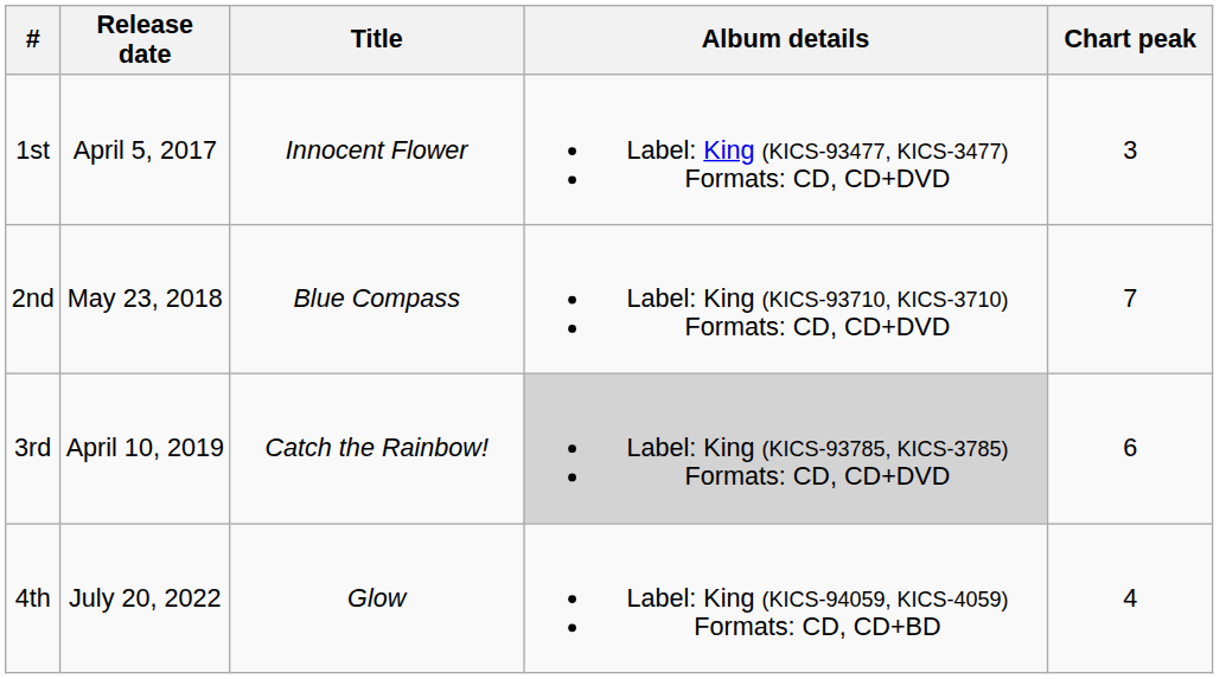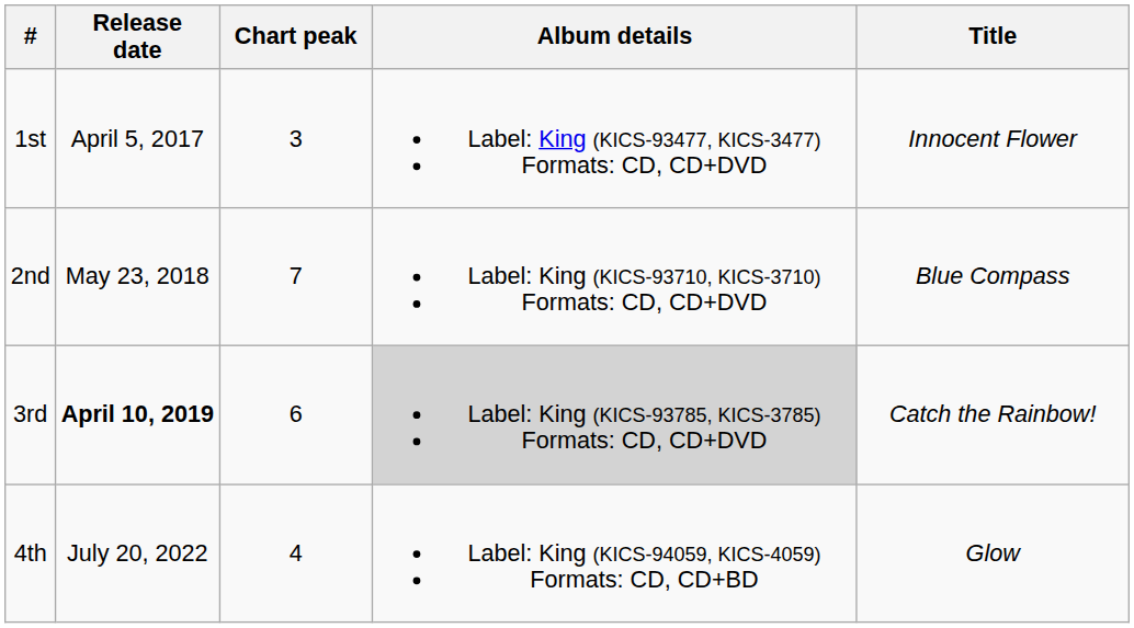 <table class="wikitable plainrowheaders" style="text-align:center;" border="1">
 <tr>
 <th scope="col">#</th>
 <th scope="col">Release <br>date</th>
+<th scope="col" style="width:6em;">Chart peak</th>
+<th scope="col" style="width:20em;">Album details</th>
 <th scope="col" style="width:11em;">Title</th>
-<th scope="col" style="width:20em;">Album details</th>
-<th scope="col" style="width:6em;">Chart peak</th>
 </tr>
 <tr>
 <td>1st</td>
 <td>April 5, 2017</td>
+<td>3</td>
+<td><br><ul><li>Label: <a href='#'>King</a> <small>(KICS-93477, KICS-3477)</small></li><li>Formats: CD, CD+DVD</li></ul></td>
 <td scope="row"><em>Innocent Flower</em></td>
-<td><br><ul><li>Label: <a href='#'>King</a> <small>(KICS-93477, KICS-3477)</small></li><li>Formats: CD, CD+DVD</li></ul></td>
-<td>3</td>
 </tr>
 <tr>
 <td>2nd</td>
 <td>May 23, 2018</td>
+<td>7</td>
+<td><br><ul><li>Label: King <small>(KICS-93710, KICS-3710)</small></li><li>Formats: CD, CD+DVD</li></ul></td>
 <td scope="row"><em>Blue Compass</em></td>
-<td><br><ul><li>Label: King <small>(KICS-93710, KICS-3710)</small></li><li>Formats: CD, CD+DVD</li></ul></td>
-<td>7</td>
 </tr>
 <tr>
 <td>3rd</td>
-<td>April 10, 2019</td>
+<td><strong>April 10, 2019</strong></td>
+<td>6</td>
+<td style="background: lightgrey;"><br><ul><li>Label: King <small>(KICS-93785, KICS-3785)</small></li><li>Formats: CD, CD+DVD</li></ul></td>
 <td scope="row"><em>Catch the Rainbow!</em></td>
-<td style="background: lightgrey;"><br><ul><li>Label: King <small>(KICS-93785, KICS-3785)</small></li><li>Formats: CD, CD+DVD</li></ul></td>
-<td>6</td>
 </tr>
 <tr>
 <td>4th</td>
 <td>July 20, 2022</td>
+<td>4</td>
+<td><br><ul><li>Label: King <small>(KICS-94059, KICS-4059)</small></li><li>Formats: CD, CD+BD</li></ul></td>
 <td scope="row"><em>Glow</em></td>
-<td><br><ul><li>Label: King <small>(KICS-94059, KICS-4059)</small></li><li>Formats: CD, CD+BD</li></ul></td>
-<td>4</td>
 </tr>
 </table>
